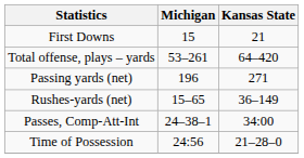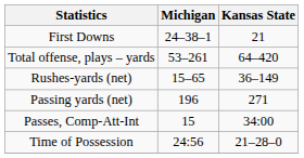 <table class="wikitable" style="text-align: center;">
 <tr>
 <th>Statistics</th>
 <th>Michigan</th>
 <th>Kansas State</th>
 </tr>
 <tr>
 <td>First Downs</td>
-<td>15</td>
+<td>24–38–1</td>
 <td>21</td>
 </tr>
 <tr>
 <td>Total offense, plays – yards</td>
 <td>53–261</td>
 <td>64–420</td>
 </tr>
 <tr>
+<td>Rushes-yards (net)</td>
+<td>15–65</td>
+<td>36–149</td>
+</tr>
+<tr>
 <td>Passing yards (net)</td>
 <td>196</td>
 <td>271</td>
 </tr>
 <tr>
-<td>Rushes-yards (net)</td>
-<td>15–65</td>
-<td>36–149</td>
-</tr>
-<tr>
 <td>Passes, Comp-Att-Int</td>
-<td>24–38–1</td>
+<td>15</td>
 <td>34:00</td>
 </tr>
 <tr>
 <td>Time of Possession</td>
 <td>24:56</td>
 <td>21–28–0</td>
 </tr>
 <tr>
 </tr>
 </table>
